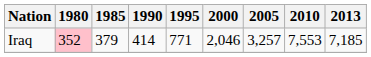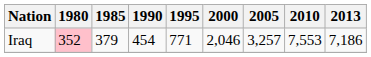 <table class="wikitable sortable">
 <tr>
 <th>Nation</th>
 <th>1980</th>
 <th>1985</th>
 <th>1990</th>
 <th>1995</th>
 <th>2000</th>
 <th>2005</th>
 <th>2010</th>
 <th>2013</th>
 </tr>
 <tr>
 <td>Iraq</td>
 <td style="background: pink;">352</td>
 <td>379</td>
-<td>414</td>
+<td>454</td>
 <td>771</td>
 <td>2,046</td>
 <td>3,257</td>
 <td>7,553</td>
-<td>7,185</td>
+<td>7,186</td>
 </tr>
 <tr>
 </tr>
 </table>
